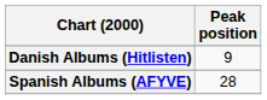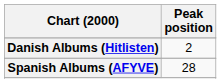 <table class="wikitable sortable plainrowheaders" style="text-align:center">
 <tr>
 <th scope="col">Chart (2000)</th>
 <th scope="col">Peak <br> position</th>
 </tr>
 <tr>
 </tr>
 <tr>
 </tr>
 <tr>
 </tr>
 <tr>
 </tr>
 <tr>
 </tr>
 <tr>
 <th scope="row">Danish Albums (<a href='#'>Hitlisten</a>)</th>
-<td align="center">9</td>
+<td align="center">2</td>
 </tr>
 <tr>
 </tr>
 <tr>
 </tr>
 <tr>
 </tr>
 <tr>
 </tr>
 <tr>
 </tr>
 <tr>
 </tr>
 <tr>
 </tr>
 <tr>
 </tr>
 <tr>
 </tr>
 <tr>
 <th scope="row">Spanish Albums (<a href='#'>AFYVE</a>)</th>
 <td align="center">28</td>
 </tr>
 <tr>
 </tr>
 <tr>
 </tr>
 <tr>
 </tr>
 <tr>
 </tr>
 </table>
